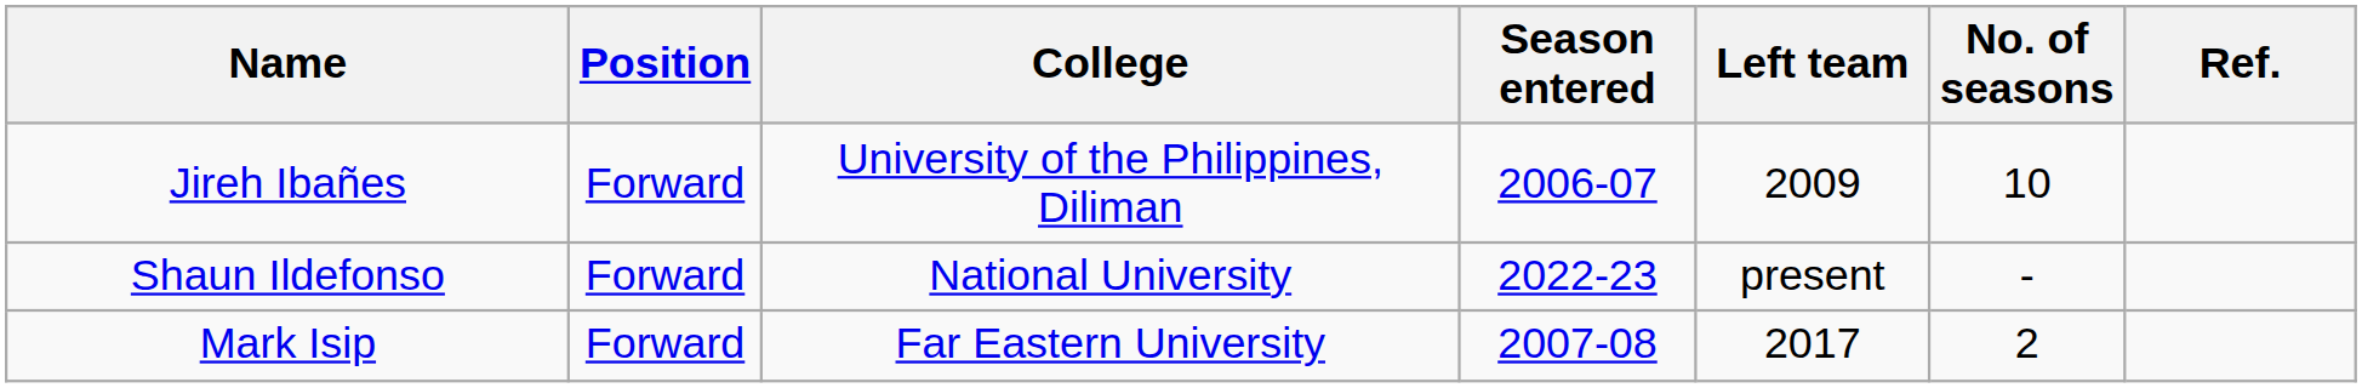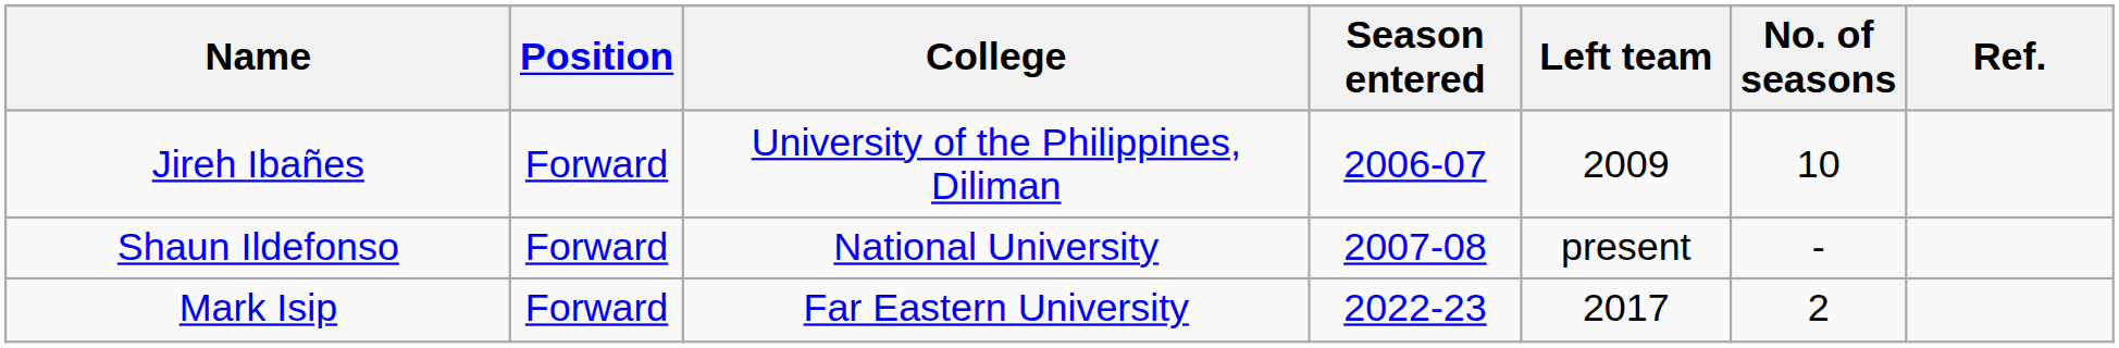 <table class="wikitable sortable" style="text-align:center" width="98%">
 <tr>
 <th style="width:200px;">Name</th>
 <th style="width:7%;"><a href='#'>Position</a></th>
 <th style="width:250px;">College</th>
 <th style="width:10%;">Season entered</th>
 <th style="width:10%;">Left team</th>
 <th style="width:7%;">No. of seasons</th>
 <th class=unsortable>Ref.</th>
 </tr>
 <tr>
 <td><a href='#'>Jireh Ibañes</a></td>
 <td><a href='#'>Forward</a></td>
 <td><a href='#'>University of the Philippines, Diliman</a></td>
 <td><a href='#'>2006-07</a></td>
 <td>2009</td>
 <td>10</td>
 <td></td>
 </tr>
 <tr>
 <td><a href='#'>Shaun Ildefonso</a></td>
 <td><a href='#'>Forward</a></td>
 <td><a href='#'>National University</a></td>
-<td><a href='#'>2022-23</a></td>
+<td><a href='#'>2007-08</a></td>
 <td>present</td>
 <td>-</td>
 <td></td>
 </tr>
 <tr>
 <td><a href='#'>Mark Isip</a></td>
 <td><a href='#'>Forward</a></td>
 <td><a href='#'>Far Eastern University</a></td>
-<td><a href='#'>2007-08</a></td>
+<td><a href='#'>2022-23</a></td>
 <td>2017</td>
 <td>2</td>
 <td></td>
 </tr>
 </table>
